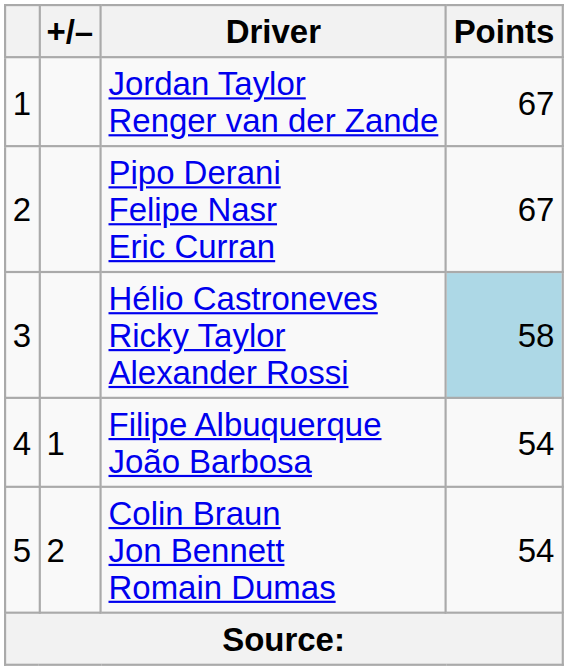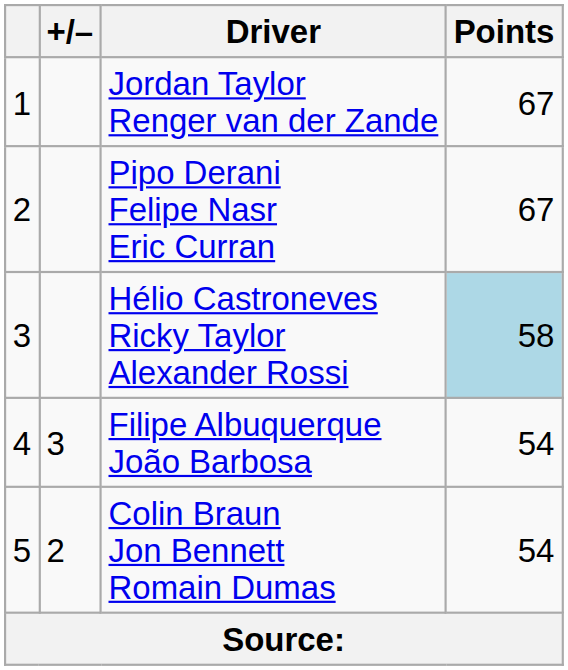 <table class="wikitable" style="font-size: 95%;">
 <tr>
 <th scope="col"></th>
 <th scope="col">+/–</th>
 <th scope="col">Driver</th>
 <th scope="col">Points</th>
 </tr>
 <tr>
 <td align=center>1</td>
 <td align="left"></td>
 <td> <a href='#'>Jordan Taylor</a><br> <a href='#'>Renger van der Zande</a></td>
 <td align=right>67</td>
 </tr>
 <tr>
 <td align=center>2</td>
 <td align="left"></td>
 <td> <a href='#'>Pipo Derani</a><br> <a href='#'>Felipe Nasr</a><br> <a href='#'>Eric Curran</a></td>
 <td align=right>67</td>
 </tr>
 <tr>
 <td align=center>3</td>
 <td align="left"></td>
 <td> <a href='#'>Hélio Castroneves</a><br> <a href='#'>Ricky Taylor</a><br> <a href='#'>Alexander Rossi</a></td>
 <td align=right style="background: lightblue;">58</td>
 </tr>
 <tr>
 <td align=center>4</td>
-<td align="left"> 1</td>
+<td align="left"> 3</td>
 <td> <a href='#'>Filipe Albuquerque</a><br> <a href='#'>João Barbosa</a></td>
 <td align=right>54</td>
 </tr>
 <tr>
 <td align=center>5</td>
 <td align="left"> 2</td>
 <td> <a href='#'>Colin Braun</a><br> <a href='#'>Jon Bennett</a><br> <a href='#'>Romain Dumas</a></td>
 <td align=right>54</td>
 </tr>
 <tr>
 <th colspan=5>Source:</th>
 </tr>
 </table>
